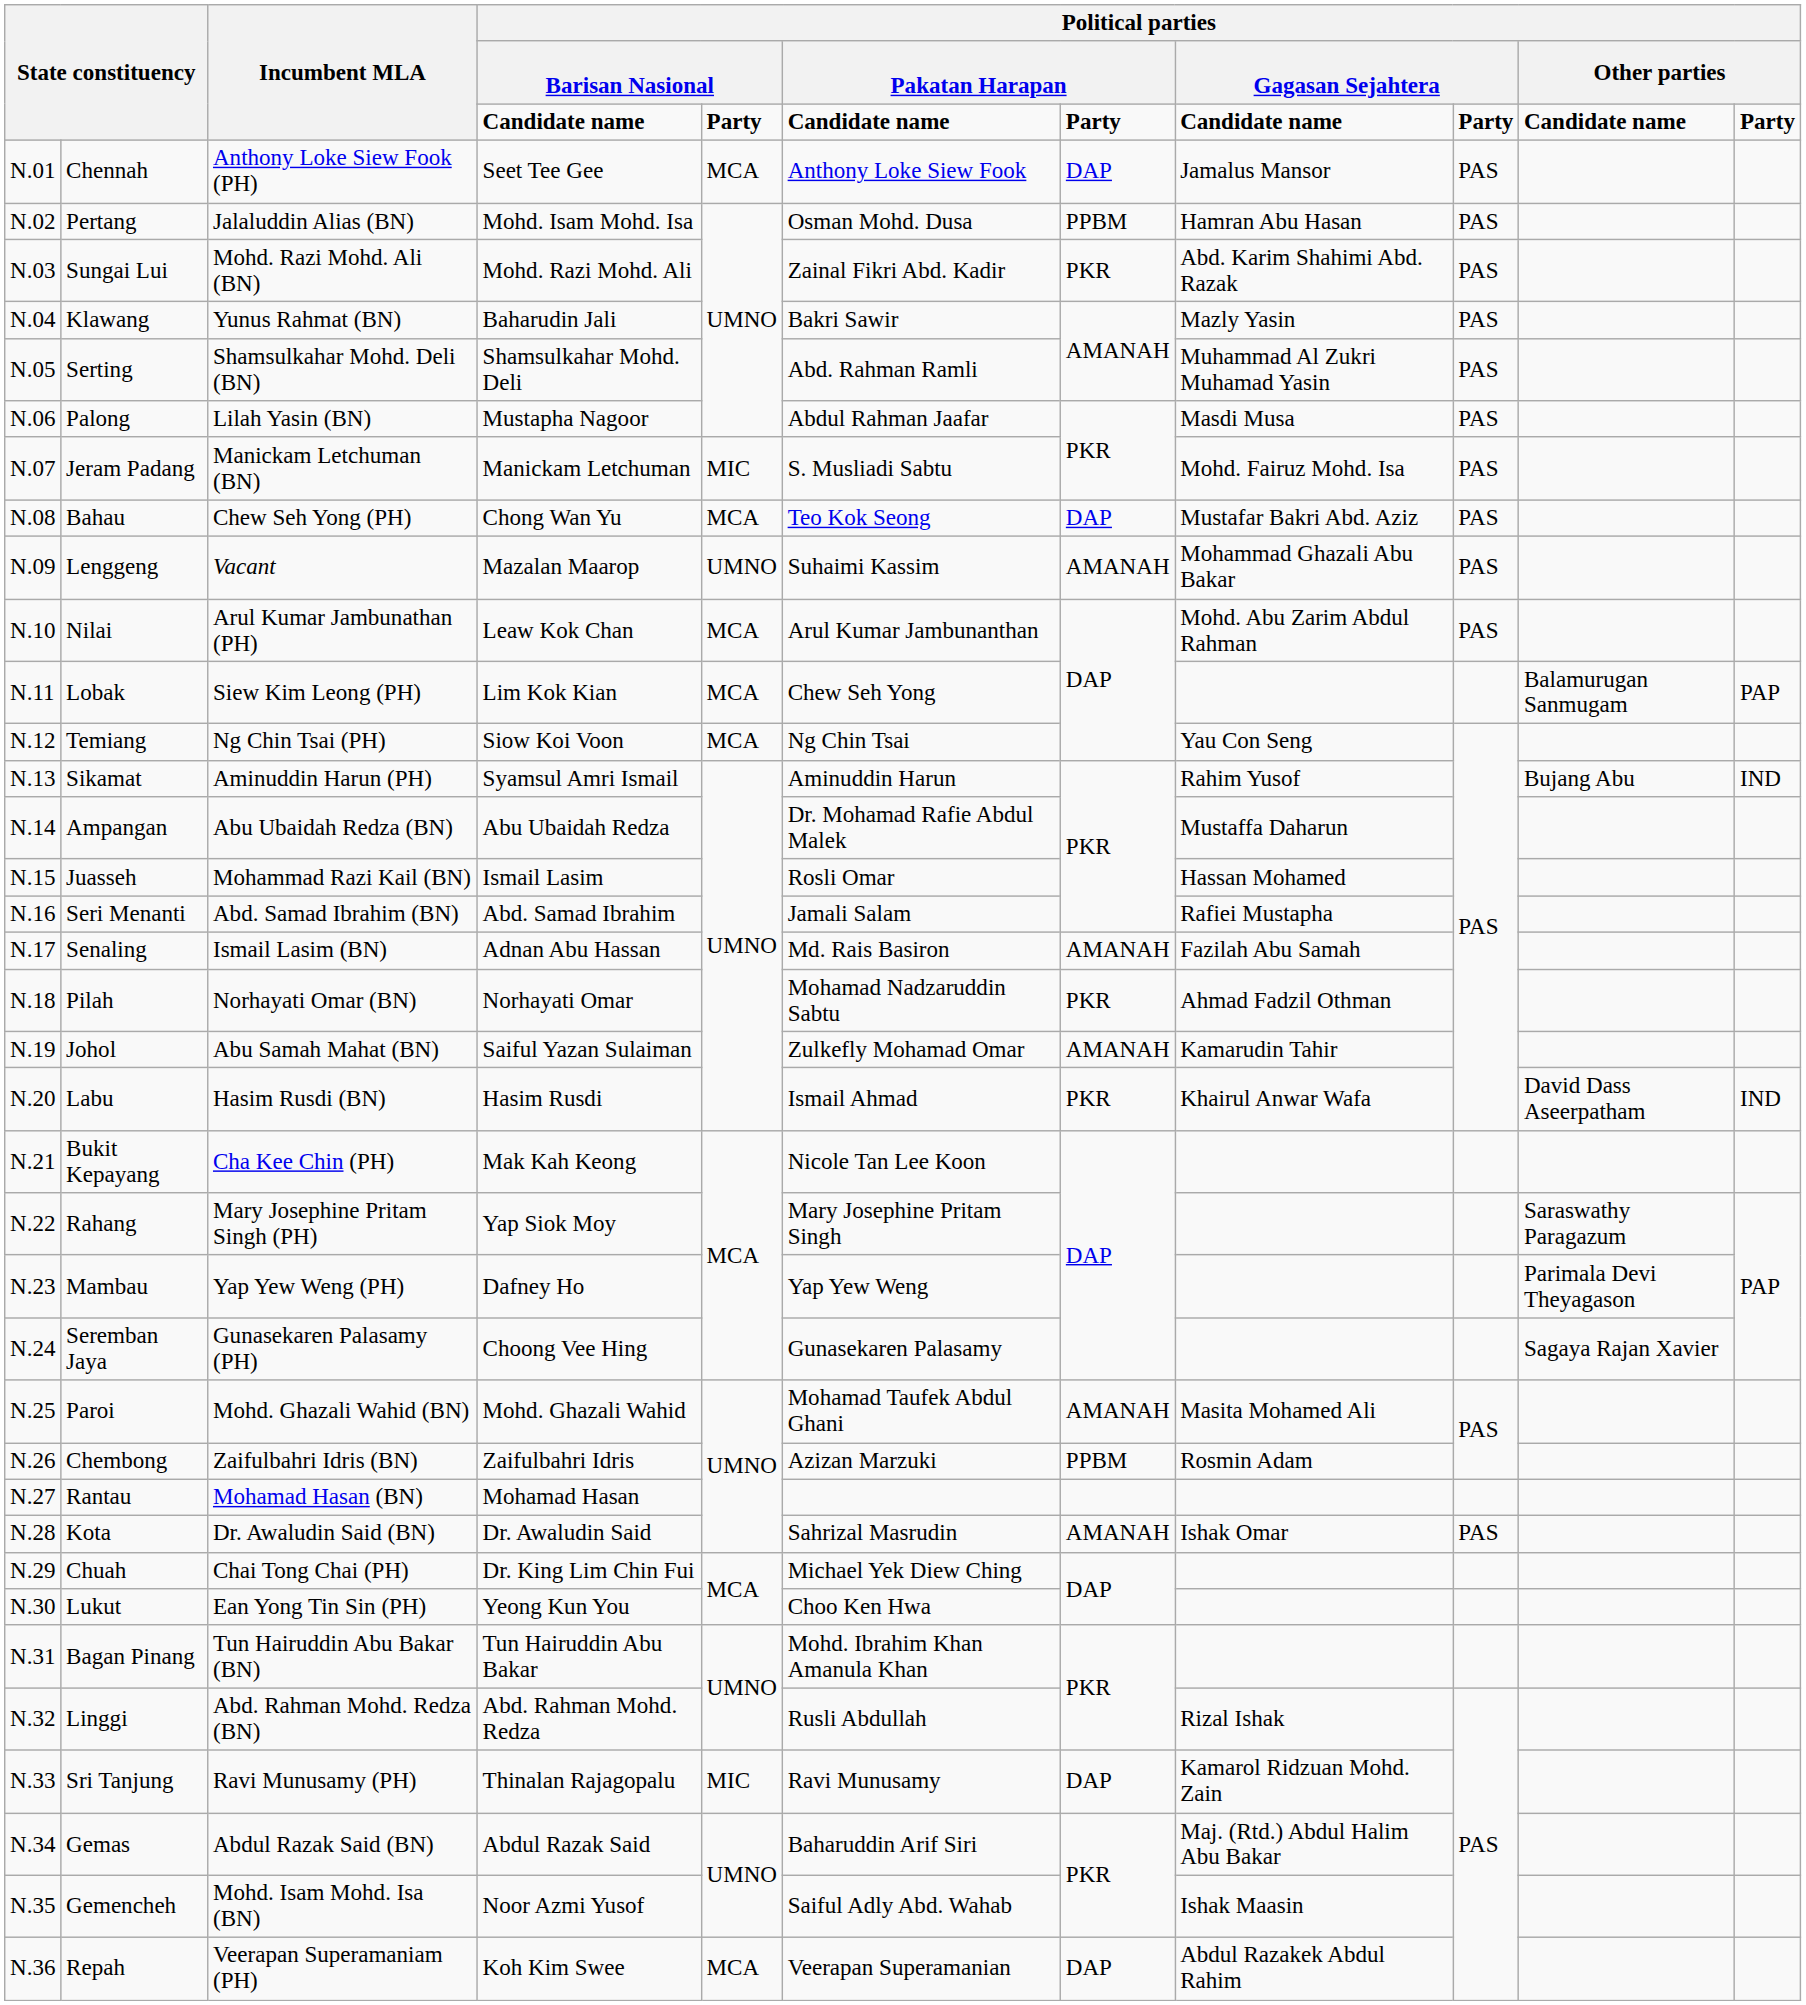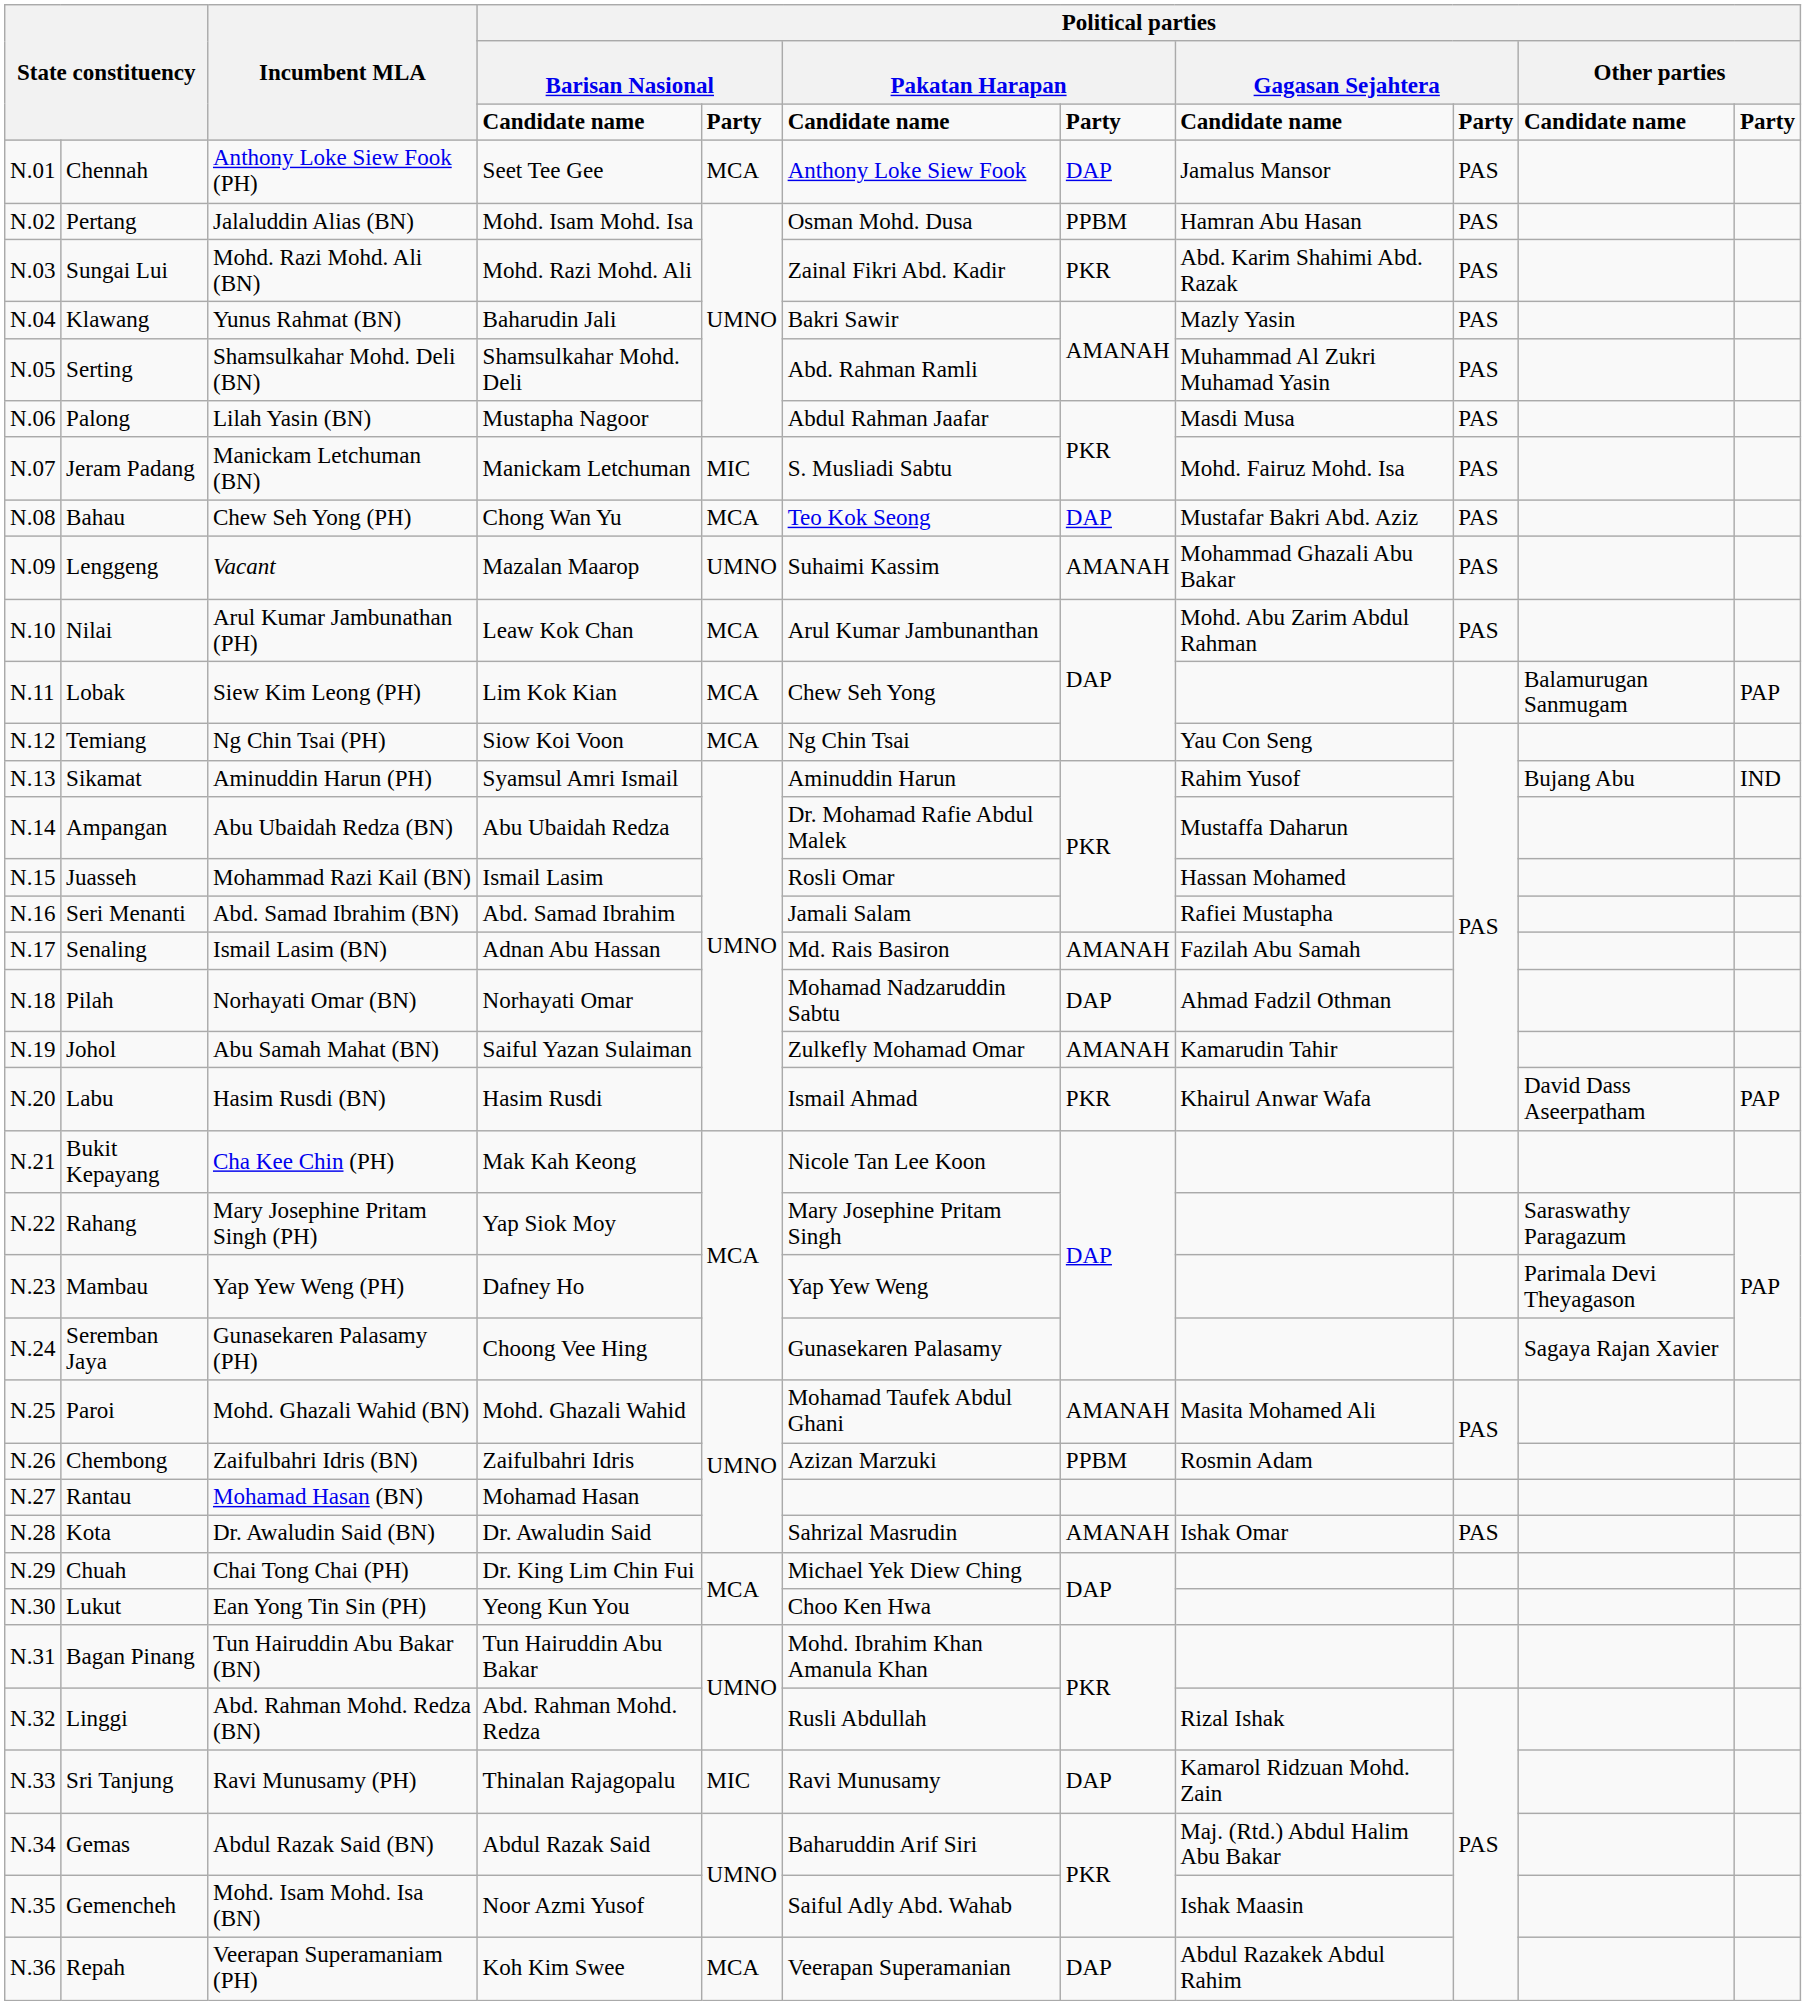 <table class="wikitable mw-collapsible mw-collapsed">
 <tr>
 <th colspan="2" rowspan="3">State constituency</th>
 <th rowspan="3">Incumbent MLA</th>
 <th colspan="8">Political parties</th>
 </tr>
 <tr>
 <th colspan="2"><br><a href='#'>Barisan Nasional</a></th>
 <th colspan="2"><br><a href='#'>Pakatan Harapan</a></th>
 <th colspan="2"><br><a href='#'>Gagasan Sejahtera</a></th>
 <th colspan="2">Other parties</th>
 </tr>
 <tr>
 <td><strong>Candidate name</strong></td>
 <td><strong>Party</strong></td>
 <td><strong>Candidate name</strong></td>
 <td><strong>Party</strong></td>
 <td><strong>Candidate name</strong></td>
 <td><strong>Party</strong></td>
 <td><strong>Candidate name</strong></td>
 <td><strong>Party</strong></td>
 </tr>
 <tr>
 <td>N.01</td>
 <td>Chennah</td>
 <td><a href='#'>Anthony Loke Siew Fook</a> (PH)</td>
 <td>Seet Tee Gee</td>
 <td>MCA</td>
 <td><a href='#'>Anthony Loke Siew Fook</a></td>
 <td><a href='#'>DAP</a></td>
 <td>Jamalus Mansor</td>
 <td>PAS</td>
 <td></td>
 <td></td>
 </tr>
 <tr>
 <td>N.02</td>
 <td>Pertang</td>
 <td>Jalaluddin Alias (BN)</td>
 <td>Mohd. Isam Mohd. Isa</td>
 <td rowspan="5">UMNO</td>
 <td>Osman Mohd. Dusa</td>
 <td>PPBM</td>
 <td>Hamran Abu Hasan</td>
 <td>PAS</td>
 <td></td>
 <td></td>
 </tr>
 <tr>
 <td>N.03</td>
 <td>Sungai Lui</td>
 <td>Mohd. Razi Mohd. Ali (BN)</td>
 <td>Mohd. Razi Mohd. Ali</td>
 <td>Zainal Fikri Abd. Kadir</td>
 <td>PKR</td>
 <td>Abd. Karim Shahimi Abd. Razak</td>
 <td>PAS</td>
 <td></td>
 <td></td>
 </tr>
 <tr>
 <td>N.04</td>
 <td>Klawang</td>
 <td>Yunus Rahmat (BN)</td>
 <td>Baharudin Jali</td>
 <td>Bakri Sawir</td>
 <td rowspan="2">AMANAH</td>
 <td>Mazly Yasin</td>
 <td>PAS</td>
 <td></td>
 <td></td>
 </tr>
 <tr>
 <td>N.05</td>
 <td>Serting</td>
 <td>Shamsulkahar Mohd. Deli (BN)</td>
 <td>Shamsulkahar Mohd. Deli</td>
 <td>Abd. Rahman Ramli</td>
 <td>Muhammad Al Zukri Muhamad Yasin</td>
 <td>PAS</td>
 <td></td>
 <td></td>
 </tr>
 <tr>
 <td>N.06</td>
 <td>Palong</td>
 <td>Lilah Yasin (BN)</td>
 <td>Mustapha Nagoor</td>
 <td>Abdul Rahman Jaafar</td>
 <td rowspan="2">PKR</td>
 <td>Masdi Musa</td>
 <td>PAS</td>
 <td></td>
 <td></td>
 </tr>
 <tr>
 <td>N.07</td>
 <td>Jeram Padang</td>
 <td>Manickam Letchuman (BN)</td>
 <td>Manickam Letchuman</td>
 <td>MIC</td>
 <td>S. Musliadi Sabtu</td>
 <td>Mohd. Fairuz Mohd. Isa</td>
 <td>PAS</td>
 <td></td>
 <td></td>
 </tr>
 <tr>
 <td>N.08</td>
 <td>Bahau</td>
 <td>Chew Seh Yong (PH)</td>
 <td>Chong Wan Yu</td>
 <td>MCA</td>
 <td><a href='#'>Teo Kok Seong</a></td>
 <td><a href='#'>DAP</a></td>
 <td>Mustafar Bakri Abd. Aziz</td>
 <td>PAS</td>
 <td></td>
 <td></td>
 </tr>
 <tr>
 <td>N.09</td>
 <td>Lenggeng</td>
 <td><em>Vacant</em></td>
 <td>Mazalan Maarop</td>
 <td>UMNO</td>
 <td>Suhaimi Kassim</td>
 <td>AMANAH</td>
 <td>Mohammad Ghazali Abu Bakar</td>
 <td>PAS</td>
 <td></td>
 <td></td>
 </tr>
 <tr>
 <td>N.10</td>
 <td>Nilai</td>
 <td>Arul Kumar Jambunathan (PH)</td>
 <td>Leaw Kok Chan</td>
 <td>MCA</td>
 <td>Arul Kumar Jambunanthan</td>
 <td rowspan="3">DAP</td>
 <td>Mohd. Abu Zarim Abdul Rahman</td>
 <td>PAS</td>
 <td></td>
 <td></td>
 </tr>
 <tr>
 <td>N.11</td>
 <td>Lobak</td>
 <td>Siew Kim Leong (PH)</td>
 <td>Lim Kok Kian</td>
 <td>MCA</td>
 <td>Chew Seh Yong</td>
 <td></td>
 <td></td>
 <td>Balamurugan Sanmugam</td>
 <td>PAP</td>
 </tr>
 <tr>
 <td>N.12</td>
 <td>Temiang</td>
 <td>Ng Chin Tsai (PH)</td>
 <td>Siow Koi Voon</td>
 <td>MCA</td>
 <td>Ng Chin Tsai</td>
 <td>Yau Con Seng</td>
 <td rowspan="9">PAS</td>
 <td></td>
 <td></td>
 </tr>
 <tr>
 <td>N.13</td>
 <td>Sikamat</td>
 <td>Aminuddin Harun (PH)</td>
 <td>Syamsul Amri Ismail</td>
 <td rowspan="8">UMNO</td>
 <td>Aminuddin Harun</td>
 <td rowspan="4">PKR</td>
 <td>Rahim Yusof</td>
 <td>Bujang Abu</td>
 <td>IND</td>
 </tr>
 <tr>
 <td>N.14</td>
 <td>Ampangan</td>
 <td>Abu Ubaidah Redza (BN)</td>
 <td>Abu Ubaidah Redza</td>
 <td>Dr. Mohamad Rafie Abdul Malek</td>
 <td>Mustaffa Daharun</td>
 <td></td>
 <td></td>
 </tr>
 <tr>
 <td>N.15</td>
 <td>Juasseh</td>
 <td>Mohammad Razi Kail (BN)</td>
 <td>Ismail Lasim</td>
 <td>Rosli Omar</td>
 <td>Hassan Mohamed</td>
 <td></td>
 <td></td>
 </tr>
 <tr>
 <td>N.16</td>
 <td>Seri Menanti</td>
 <td>Abd. Samad Ibrahim (BN)</td>
 <td>Abd. Samad Ibrahim</td>
 <td>Jamali Salam</td>
 <td>Rafiei Mustapha</td>
 <td></td>
 <td></td>
 </tr>
 <tr>
 <td>N.17</td>
 <td>Senaling</td>
 <td>Ismail Lasim (BN)</td>
 <td>Adnan Abu Hassan</td>
 <td>Md. Rais Basiron</td>
 <td>AMANAH</td>
 <td>Fazilah Abu Samah</td>
 <td></td>
 <td></td>
 </tr>
 <tr>
 <td>N.18</td>
 <td>Pilah</td>
 <td>Norhayati Omar (BN)</td>
 <td>Norhayati Omar</td>
 <td>Mohamad Nadzaruddin Sabtu</td>
-<td>PKR</td>
+<td>DAP</td>
 <td>Ahmad Fadzil Othman</td>
 <td></td>
 <td></td>
 </tr>
 <tr>
 <td>N.19</td>
 <td>Johol</td>
 <td>Abu Samah Mahat (BN)</td>
 <td>Saiful Yazan Sulaiman</td>
 <td>Zulkefly Mohamad Omar</td>
 <td>AMANAH</td>
 <td>Kamarudin Tahir</td>
 <td></td>
 <td></td>
 </tr>
 <tr>
 <td>N.20</td>
 <td>Labu</td>
 <td>Hasim Rusdi (BN)</td>
 <td>Hasim Rusdi</td>
 <td>Ismail Ahmad</td>
 <td>PKR</td>
 <td>Khairul Anwar Wafa</td>
 <td>David Dass Aseerpatham</td>
-<td>IND</td>
+<td>PAP</td>
 </tr>
 <tr>
 <td>N.21</td>
 <td>Bukit Kepayang</td>
 <td><a href='#'>Cha Kee Chin</a> (PH)</td>
 <td>Mak Kah Keong</td>
 <td rowspan="4">MCA</td>
 <td>Nicole Tan Lee Koon</td>
 <td rowspan="4"><a href='#'>DAP</a></td>
 <td></td>
 <td></td>
 <td></td>
 <td></td>
 </tr>
 <tr>
 <td>N.22</td>
 <td>Rahang</td>
 <td>Mary Josephine Pritam Singh (PH)</td>
 <td>Yap Siok Moy</td>
 <td>Mary Josephine Pritam Singh</td>
 <td></td>
 <td></td>
 <td>Saraswathy Paragazum</td>
 <td rowspan="3">PAP</td>
 </tr>
 <tr>
 <td>N.23</td>
 <td>Mambau</td>
 <td>Yap Yew Weng (PH)</td>
 <td>Dafney Ho</td>
 <td>Yap Yew Weng</td>
 <td></td>
 <td></td>
 <td>Parimala Devi Theyagason</td>
 </tr>
 <tr>
 <td>N.24</td>
 <td>Seremban Jaya</td>
 <td>Gunasekaren Palasamy (PH)</td>
 <td>Choong Vee Hing</td>
 <td>Gunasekaren Palasamy</td>
 <td></td>
 <td></td>
 <td>Sagaya Rajan Xavier</td>
 </tr>
 <tr>
 <td>N.25</td>
 <td>Paroi</td>
 <td>Mohd. Ghazali Wahid (BN)</td>
 <td>Mohd. Ghazali Wahid</td>
 <td rowspan="4">UMNO</td>
 <td>Mohamad Taufek Abdul Ghani</td>
 <td>AMANAH</td>
 <td>Masita Mohamed Ali</td>
 <td rowspan="2">PAS</td>
 <td></td>
 <td></td>
 </tr>
 <tr>
 <td>N.26</td>
 <td>Chembong</td>
 <td>Zaifulbahri Idris (BN)</td>
 <td>Zaifulbahri Idris</td>
 <td>Azizan Marzuki</td>
 <td>PPBM</td>
 <td>Rosmin Adam</td>
 <td></td>
 <td></td>
 </tr>
 <tr>
 <td>N.27</td>
 <td>Rantau</td>
 <td><a href='#'>Mohamad Hasan</a> (BN)</td>
 <td>Mohamad Hasan</td>
 <td></td>
 <td></td>
 <td></td>
 <td></td>
 <td></td>
 <td></td>
 </tr>
 <tr>
 <td>N.28</td>
 <td>Kota</td>
 <td>Dr. Awaludin Said (BN)</td>
 <td>Dr. Awaludin Said</td>
 <td>Sahrizal Masrudin</td>
 <td>AMANAH</td>
 <td>Ishak Omar</td>
 <td>PAS</td>
 <td></td>
 <td></td>
 </tr>
 <tr>
 <td>N.29</td>
 <td>Chuah</td>
 <td>Chai Tong Chai (PH)</td>
 <td>Dr. King Lim Chin Fui</td>
 <td rowspan="2">MCA</td>
 <td>Michael Yek Diew Ching</td>
 <td rowspan="2">DAP</td>
 <td></td>
 <td></td>
 <td></td>
 <td></td>
 </tr>
 <tr>
 <td>N.30</td>
 <td>Lukut</td>
 <td>Ean Yong Tin Sin (PH)</td>
 <td>Yeong Kun You</td>
 <td>Choo Ken Hwa</td>
 <td></td>
 <td></td>
 <td></td>
 <td></td>
 </tr>
 <tr>
 <td>N.31</td>
 <td>Bagan Pinang</td>
 <td>Tun Hairuddin Abu Bakar (BN)</td>
 <td>Tun Hairuddin Abu Bakar</td>
 <td rowspan="2">UMNO</td>
 <td>Mohd. Ibrahim Khan Amanula Khan</td>
 <td rowspan="2">PKR</td>
 <td></td>
 <td></td>
 <td></td>
 <td></td>
 </tr>
 <tr>
 <td>N.32</td>
 <td>Linggi</td>
 <td>Abd. Rahman Mohd. Redza (BN)</td>
 <td>Abd. Rahman Mohd. Redza</td>
 <td>Rusli Abdullah</td>
 <td>Rizal Ishak</td>
 <td rowspan="5">PAS</td>
 <td></td>
 <td></td>
 </tr>
 <tr>
 <td>N.33</td>
 <td>Sri Tanjung</td>
 <td>Ravi Munusamy (PH)</td>
 <td>Thinalan Rajagopalu</td>
 <td>MIC</td>
 <td>Ravi Munusamy</td>
 <td>DAP</td>
 <td>Kamarol Ridzuan Mohd. Zain</td>
 <td></td>
 <td></td>
 </tr>
 <tr>
 <td>N.34</td>
 <td>Gemas</td>
 <td>Abdul Razak Said (BN)</td>
 <td>Abdul Razak Said</td>
 <td rowspan="2">UMNO</td>
 <td>Baharuddin Arif Siri</td>
 <td rowspan="2">PKR</td>
 <td>Maj. (Rtd.) Abdul Halim Abu Bakar</td>
 <td></td>
 <td></td>
 </tr>
 <tr>
 <td>N.35</td>
 <td>Gemencheh</td>
 <td>Mohd. Isam Mohd. Isa (BN)</td>
 <td>Noor Azmi Yusof</td>
 <td>Saiful Adly Abd. Wahab</td>
 <td>Ishak Maasin</td>
 <td></td>
 <td></td>
 </tr>
 <tr>
 <td>N.36</td>
 <td>Repah</td>
 <td>Veerapan Superamaniam (PH)</td>
 <td>Koh Kim Swee</td>
 <td>MCA</td>
 <td>Veerapan Superamanian</td>
 <td>DAP</td>
 <td>Abdul Razakek Abdul Rahim</td>
 <td></td>
 <td></td>
 </tr>
 </table>
